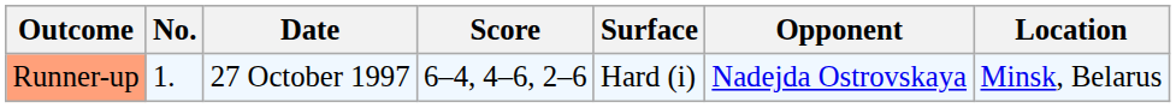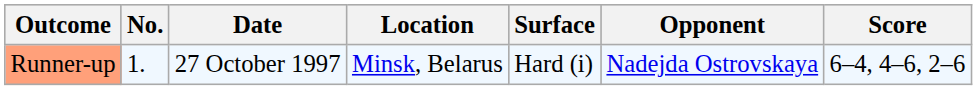 <table class="sortable wikitable" style="font-size:97%;">
 <tr>
 <th>Outcome</th>
 <th>No.</th>
 <th>Date</th>
-<th>Score</th>
+<th>Location</th>
 <th>Surface</th>
 <th>Opponent</th>
-<th>Location</th>
+<th>Score</th>
 </tr>
 <tr style="background:#f0f8ff;">
 <td style="background:#ffa07a;">Runner-up</td>
 <td>1.</td>
 <td>27 October 1997</td>
-<td>6–4, 4–6, 2–6</td>
+<td><a href='#'>Minsk</a>, Belarus</td>
 <td>Hard (i)</td>
 <td> <a href='#'>Nadejda Ostrovskaya</a></td>
-<td><a href='#'>Minsk</a>, Belarus</td>
+<td>6–4, 4–6, 2–6</td>
 </tr>
 </table>
